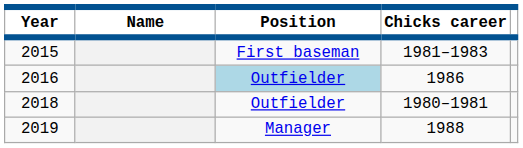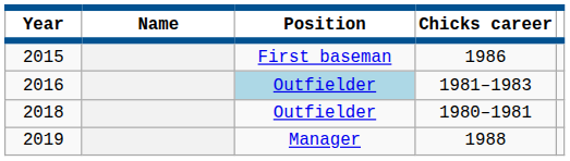 <table class="wikitable sortable plainrowheaders" style="text-align:center">
 <tr>
 <th width="52px" scope="col" style="background-color:#ffffff; border-top:#025291 5px solid; border-bottom:#025291 5px solid">Year</th>
 <th width="110px" scope="col" style="background-color:#ffffff; border-top:#025291 5px solid; border-bottom:#025291 5px solid">Name</th>
 <th width="130px" scope="col" style="background-color:#ffffff; border-top:#025291 5px solid; border-bottom:#025291 5px solid">Position</th>
 <th scope="col" style="background-color:#ffffff; border-top:#025291 5px solid; border-bottom:#025291 5px solid">Chicks career</th>
 <th class="unsortable" scope="col" style="background-color:#ffffff; border-top:#025291 5px solid; border-bottom:#025291 5px solid"></th>
 </tr>
 <tr>
 <td>2015</td>
 <th scope="row" style="text-align:center"></th>
 <td><a href='#'>First baseman</a></td>
-<td>1981–1983</td>
+<td>1986</td>
 <td></td>
 </tr>
 <tr>
 <td>2016</td>
 <th scope="row" style="text-align:center"></th>
 <td style="background: lightblue;"><a href='#'>Outfielder</a></td>
-<td>1986</td>
+<td>1981–1983</td>
 <td></td>
 </tr>
 <tr>
 <td>2018</td>
 <th scope="row" style="text-align:center"></th>
 <td><a href='#'>Outfielder</a></td>
 <td>1980–1981</td>
 <td></td>
 </tr>
 <tr>
 <td>2019</td>
 <th scope="row" style="text-align:center"></th>
 <td><a href='#'>Manager</a></td>
 <td>1988</td>
 <td></td>
 </tr>
 </table>
